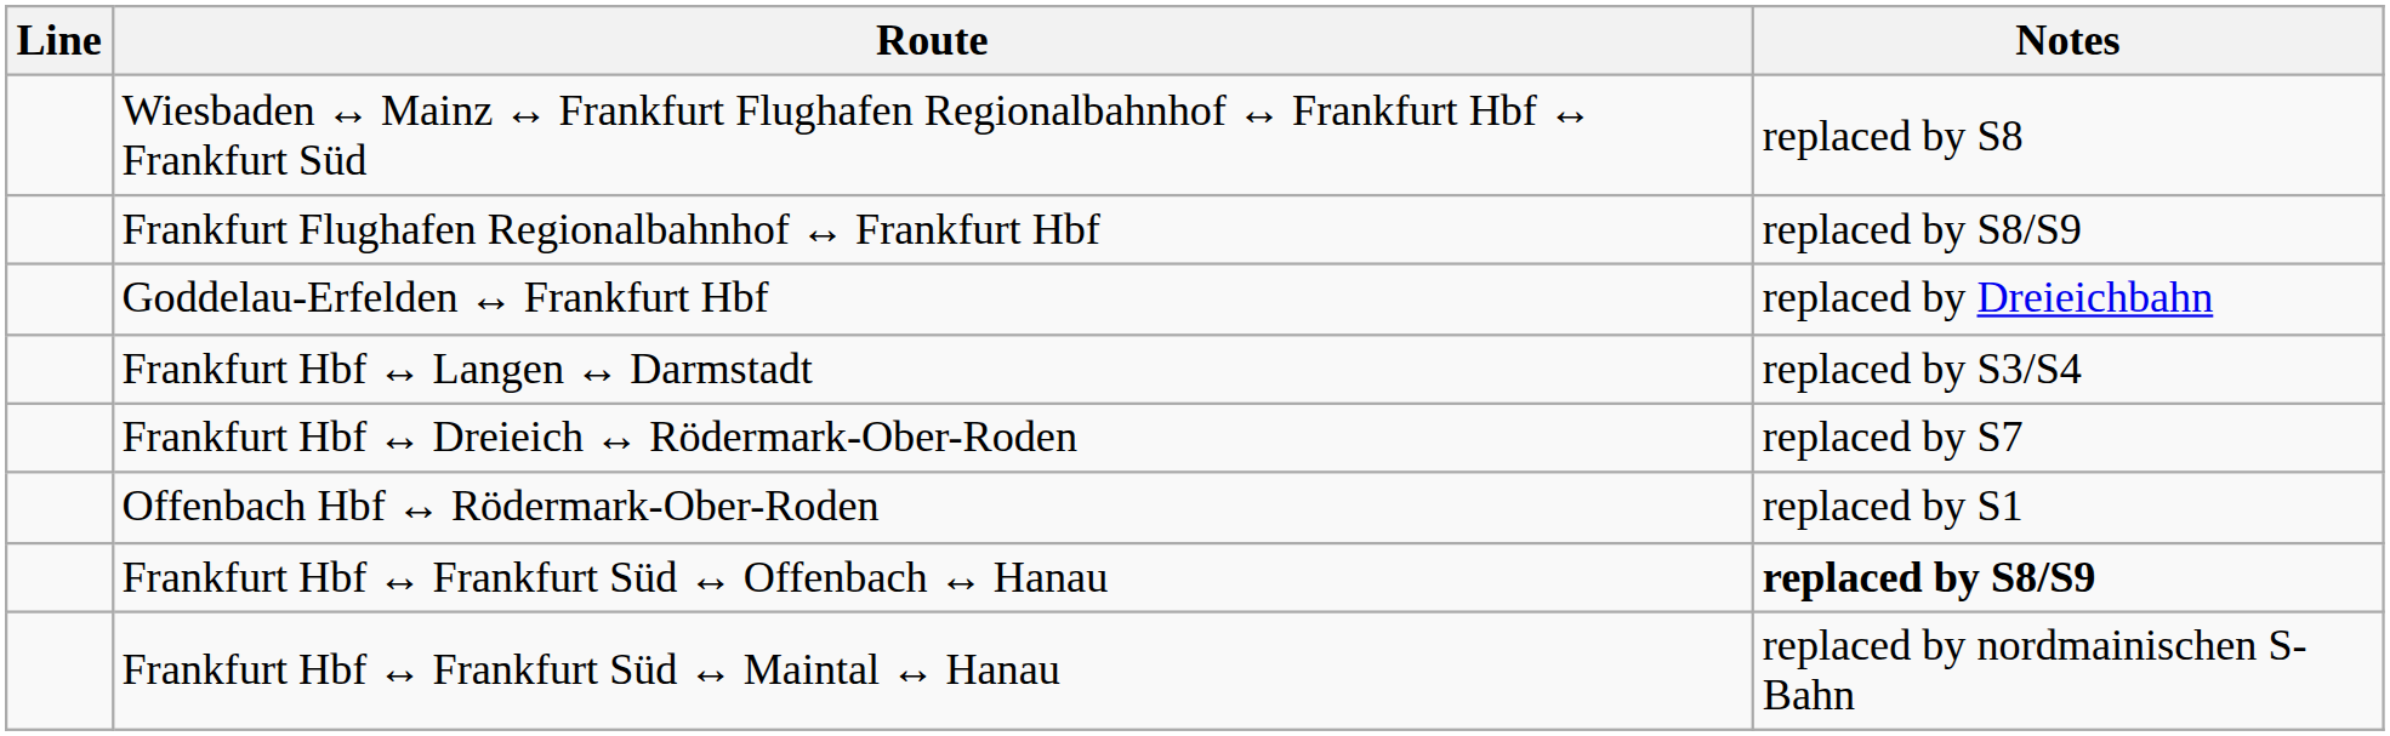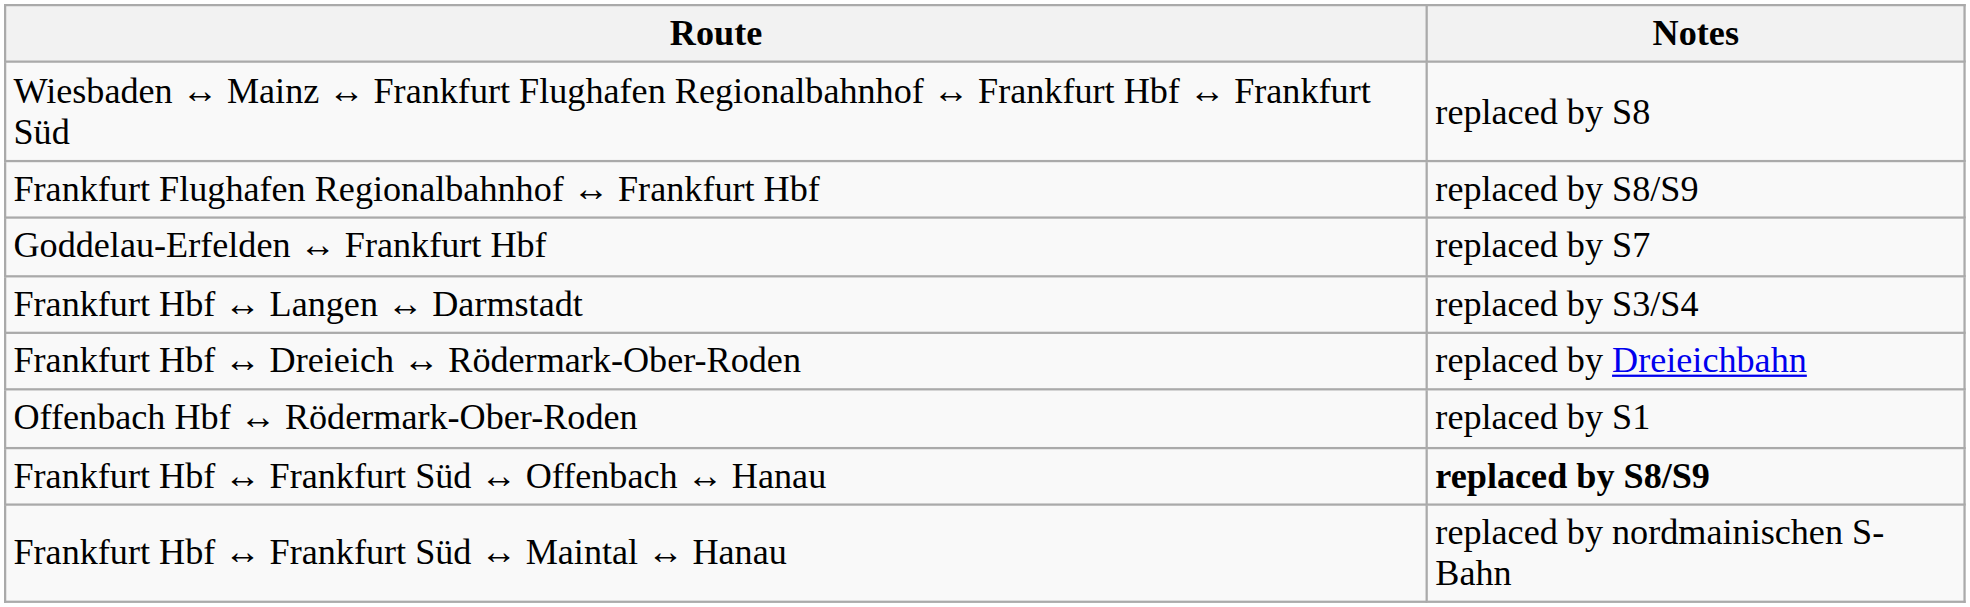 <table class="wikitable sortable zebra">
 <tr>
-<th>Line<br></th>
 <th class="unsortable">Route</th>
 <th>Notes</th>
 </tr>
 <tr>
-<td align="center"></td>
 <td>Wiesbaden ↔ Mainz ↔ Frankfurt Flughafen Regionalbahnhof ↔ Frankfurt Hbf ↔ Frankfurt Süd</td>
 <td>replaced by S8</td>
 </tr>
 <tr>
-<td align="center"></td>
 <td>Frankfurt Flughafen Regionalbahnhof ↔ Frankfurt Hbf</td>
 <td>replaced by S8/S9</td>
 </tr>
 <tr>
-<td align="center"></td>
 <td>Goddelau-Erfelden ↔ Frankfurt Hbf</td>
-<td>replaced by <a href='#'>Dreieichbahn</a></td>
+<td>replaced by S7</td>
 </tr>
 <tr>
-<td align="center"></td>
 <td>Frankfurt Hbf ↔ Langen ↔ Darmstadt</td>
 <td>replaced by S3/S4</td>
 </tr>
 <tr>
-<td align="center"></td>
 <td>Frankfurt Hbf ↔ Dreieich ↔ Rödermark-Ober-Roden</td>
-<td>replaced by S7</td>
+<td>replaced by <a href='#'>Dreieichbahn</a></td>
 </tr>
 <tr>
-<td align="center"></td>
 <td>Offenbach Hbf ↔ Rödermark-Ober-Roden</td>
 <td>replaced by S1</td>
 </tr>
 <tr>
-<td align="center"></td>
 <td>Frankfurt Hbf ↔ Frankfurt Süd ↔ Offenbach ↔ Hanau</td>
 <td><strong>replaced by S8/S9</strong></td>
 </tr>
 <tr>
-<td align="center"></td>
 <td>Frankfurt Hbf ↔ Frankfurt Süd ↔ Maintal ↔ Hanau</td>
 <td>replaced by nordmainischen S-Bahn</td>
 </tr>
 </table>
